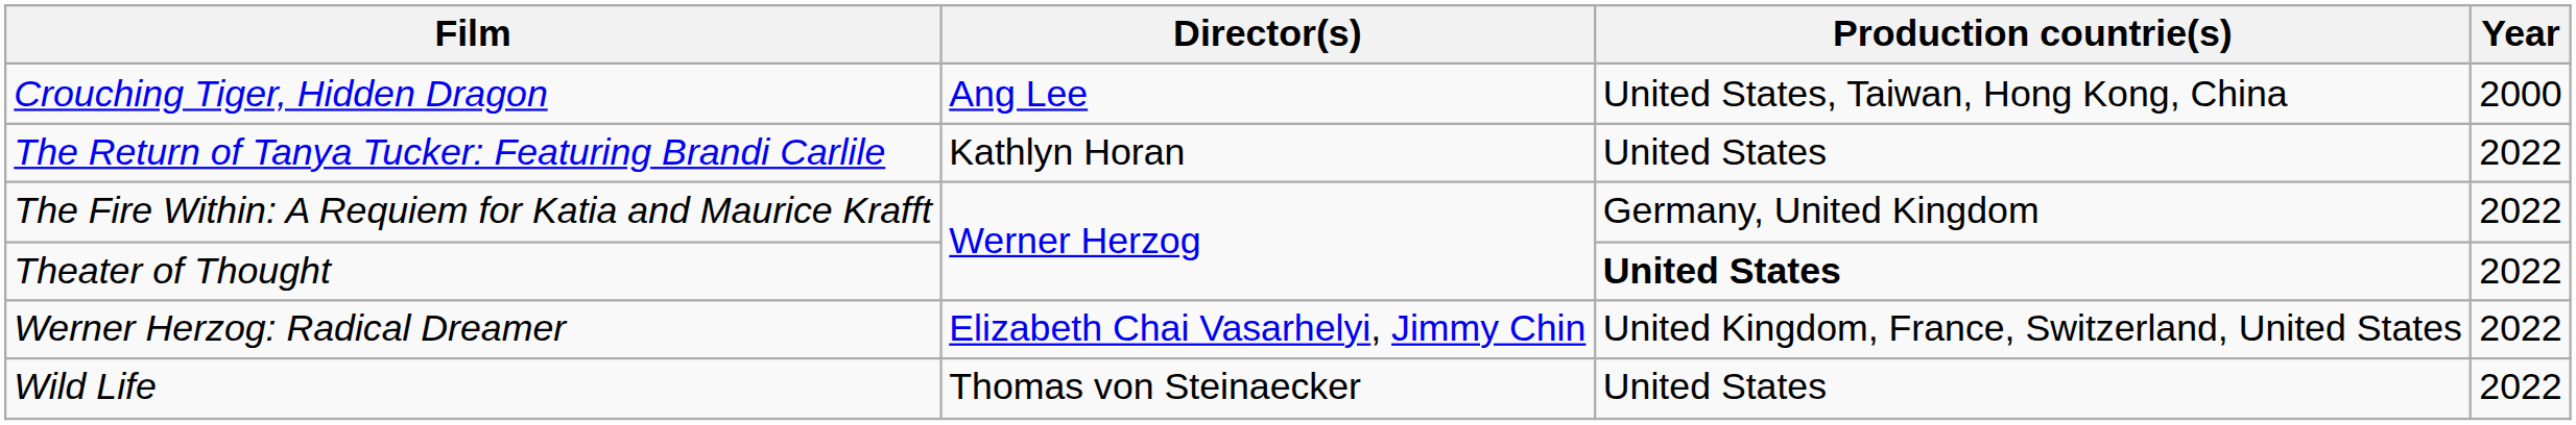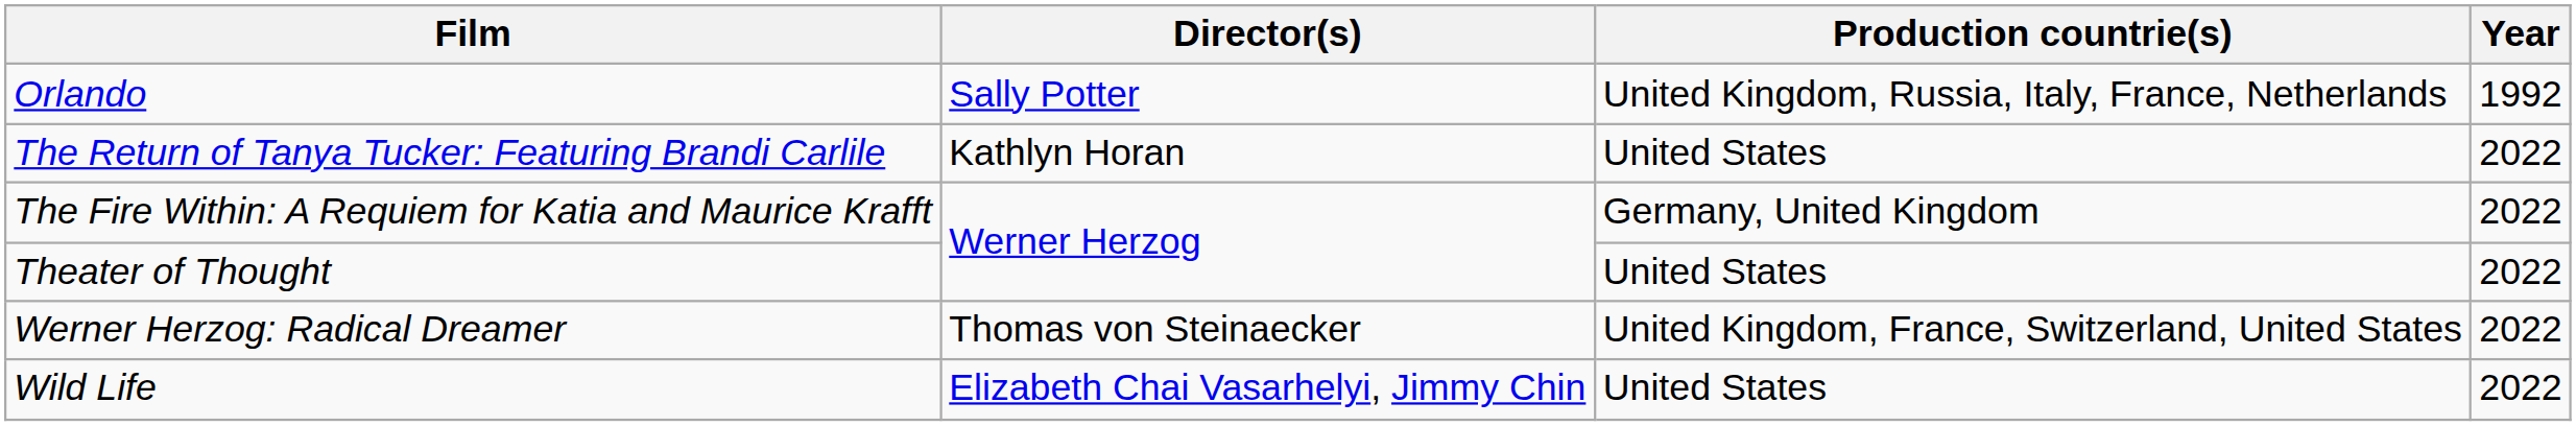 <table class="wikitable">
 <tr>
 <th>Film</th>
 <th>Director(s)</th>
 <th>Production countrie(s)</th>
 <th>Year</th>
 </tr>
 <tr>
-<td><em><a href='#'>Crouching Tiger, Hidden Dragon</a></em></td>
-<td><a href='#'>Ang Lee</a></td>
-<td>United States, Taiwan, Hong Kong, China</td>
-<td>2000</td>
+<td><em><a href='#'>Orlando</a></em></td>
+<td><a href='#'>Sally Potter</a></td>
+<td>United Kingdom, Russia, Italy, France, Netherlands</td>
+<td>1992</td>
 </tr>
 <tr>
 <td><em><a href='#'>The Return of Tanya Tucker: Featuring Brandi Carlile</a></em></td>
 <td>Kathlyn Horan</td>
 <td>United States</td>
 <td>2022</td>
 </tr>
 <tr>
 <td><em>The Fire Within: A Requiem for Katia and Maurice Krafft</em></td>
 <td rowspan="2"><a href='#'>Werner Herzog</a></td>
 <td>Germany, United Kingdom</td>
 <td>2022</td>
 </tr>
 <tr>
 <td><em>Theater of Thought</em></td>
-<td><strong>United States</strong></td>
+<td>United States</td>
 <td>2022</td>
 </tr>
 <tr>
 <td><em>Werner Herzog: Radical Dreamer</em></td>
-<td><a href='#'>Elizabeth Chai Vasarhelyi</a>, <a href='#'>Jimmy Chin</a></td>
+<td>Thomas von Steinaecker</td>
 <td>United Kingdom, France, Switzerland, United States</td>
 <td>2022</td>
 </tr>
 <tr>
 <td><em>Wild Life</em></td>
-<td>Thomas von Steinaecker</td>
+<td><a href='#'>Elizabeth Chai Vasarhelyi</a>, <a href='#'>Jimmy Chin</a></td>
 <td>United States</td>
 <td>2022</td>
 </tr>
 </table>
